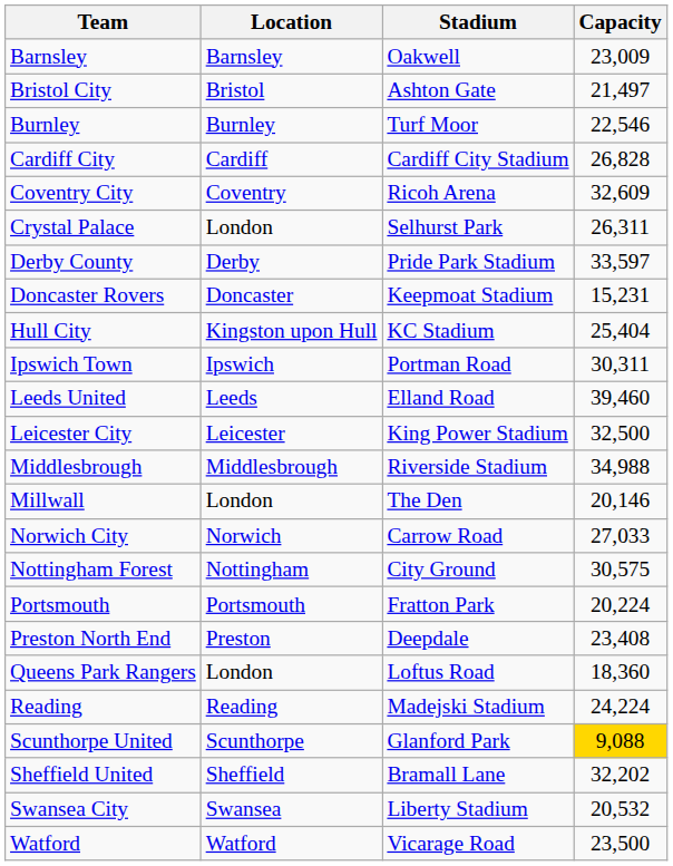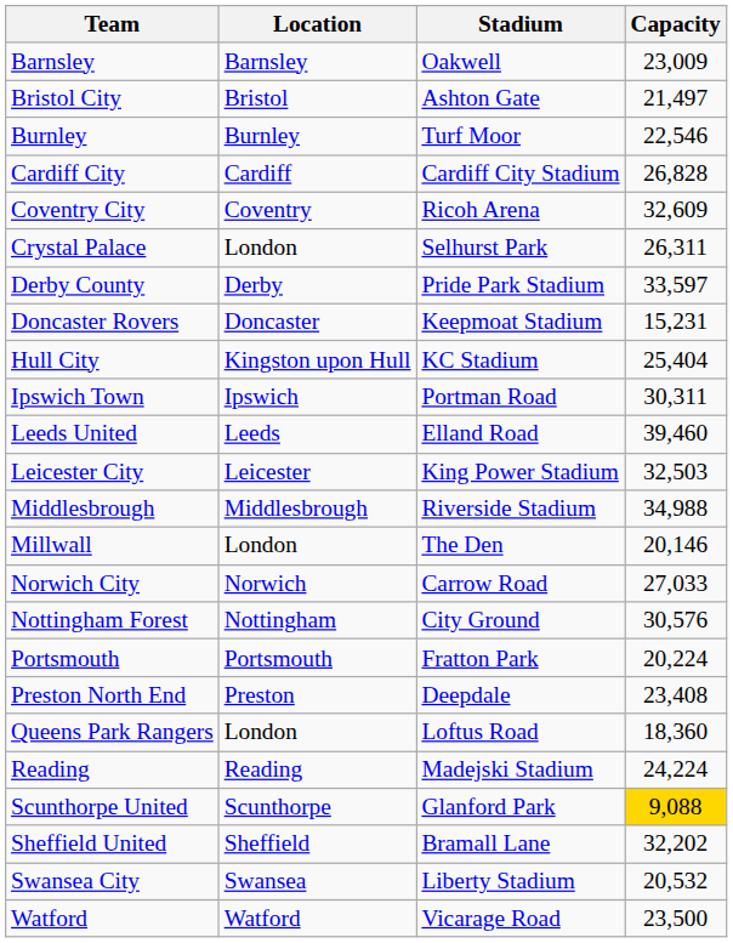 <table class="wikitable sortable">
 <tr>
 <th>Team</th>
 <th>Location</th>
 <th>Stadium</th>
 <th>Capacity</th>
 </tr>
 <tr>
 <td><a href='#'>Barnsley</a></td>
 <td><a href='#'>Barnsley</a></td>
 <td><a href='#'>Oakwell</a></td>
 <td style="text-align:center;">23,009</td>
 </tr>
 <tr>
 <td><a href='#'>Bristol City</a></td>
 <td><a href='#'>Bristol</a></td>
 <td><a href='#'>Ashton Gate</a></td>
 <td style="text-align:center;">21,497</td>
 </tr>
 <tr>
 <td><a href='#'>Burnley</a></td>
 <td><a href='#'>Burnley</a></td>
 <td><a href='#'>Turf Moor</a></td>
 <td style="text-align:center;">22,546</td>
 </tr>
 <tr>
 <td><a href='#'>Cardiff City</a></td>
 <td><a href='#'>Cardiff</a></td>
 <td><a href='#'>Cardiff City Stadium</a></td>
 <td style="text-align:center;">26,828</td>
 </tr>
 <tr>
 <td><a href='#'>Coventry City</a></td>
 <td><a href='#'>Coventry</a></td>
 <td><a href='#'>Ricoh Arena</a></td>
 <td style="text-align:center;">32,609</td>
 </tr>
 <tr>
 <td><a href='#'>Crystal Palace</a></td>
 <td>London</td>
 <td><a href='#'>Selhurst Park</a></td>
 <td style="text-align:center;">26,311</td>
 </tr>
 <tr>
 <td><a href='#'>Derby County</a></td>
 <td><a href='#'>Derby</a></td>
 <td><a href='#'>Pride Park Stadium</a></td>
 <td style="text-align:center;">33,597</td>
 </tr>
 <tr>
 <td><a href='#'>Doncaster Rovers</a></td>
 <td><a href='#'>Doncaster</a></td>
 <td><a href='#'>Keepmoat Stadium</a></td>
 <td style="text-align:center;">15,231</td>
 </tr>
 <tr>
 <td><a href='#'>Hull City</a></td>
 <td><a href='#'>Kingston upon Hull</a></td>
 <td><a href='#'>KC Stadium</a></td>
 <td style="text-align:center;">25,404</td>
 </tr>
 <tr>
 <td><a href='#'>Ipswich Town</a></td>
 <td><a href='#'>Ipswich</a></td>
 <td><a href='#'>Portman Road</a></td>
 <td style="text-align:center;">30,311</td>
 </tr>
 <tr>
 <td><a href='#'>Leeds United</a></td>
 <td><a href='#'>Leeds</a></td>
 <td><a href='#'>Elland Road</a></td>
 <td style="text-align:center;">39,460</td>
 </tr>
 <tr>
 <td><a href='#'>Leicester City</a></td>
 <td><a href='#'>Leicester</a></td>
 <td><a href='#'>King Power Stadium</a></td>
-<td style="text-align:center;">32,500</td>
+<td style="text-align:center;">32,503</td>
 </tr>
 <tr>
 <td><a href='#'>Middlesbrough</a></td>
 <td><a href='#'>Middlesbrough</a></td>
 <td><a href='#'>Riverside Stadium</a></td>
 <td style="text-align:center;">34,988</td>
 </tr>
 <tr>
 <td><a href='#'>Millwall</a></td>
 <td>London</td>
 <td><a href='#'>The Den</a></td>
 <td style="text-align:center;">20,146</td>
 </tr>
 <tr>
 <td><a href='#'>Norwich City</a></td>
 <td><a href='#'>Norwich</a></td>
 <td><a href='#'>Carrow Road</a></td>
 <td style="text-align:center;">27,033</td>
 </tr>
 <tr>
 <td><a href='#'>Nottingham Forest</a></td>
 <td><a href='#'>Nottingham</a></td>
 <td><a href='#'>City Ground</a></td>
-<td style="text-align:center;">30,575</td>
+<td style="text-align:center;">30,576</td>
 </tr>
 <tr>
 <td><a href='#'>Portsmouth</a></td>
 <td><a href='#'>Portsmouth</a></td>
 <td><a href='#'>Fratton Park</a></td>
 <td style="text-align:center;">20,224</td>
 </tr>
 <tr>
 <td><a href='#'>Preston North End</a></td>
 <td><a href='#'>Preston</a></td>
 <td><a href='#'>Deepdale</a></td>
 <td style="text-align:center;">23,408</td>
 </tr>
 <tr>
 <td><a href='#'>Queens Park Rangers</a></td>
 <td>London</td>
 <td><a href='#'>Loftus Road</a></td>
 <td style="text-align:center;">18,360</td>
 </tr>
 <tr>
 <td><a href='#'>Reading</a></td>
 <td><a href='#'>Reading</a></td>
 <td><a href='#'>Madejski Stadium</a></td>
 <td style="text-align:center;">24,224</td>
 </tr>
 <tr>
 <td><a href='#'>Scunthorpe United</a></td>
 <td><a href='#'>Scunthorpe</a></td>
 <td><a href='#'>Glanford Park</a></td>
 <td style="background: gold; text-align:center;">9,088</td>
 </tr>
 <tr>
 <td><a href='#'>Sheffield United</a></td>
 <td><a href='#'>Sheffield</a></td>
 <td><a href='#'>Bramall Lane</a></td>
 <td style="text-align:center;">32,202</td>
 </tr>
 <tr>
 <td><a href='#'>Swansea City</a></td>
 <td><a href='#'>Swansea</a></td>
 <td><a href='#'>Liberty Stadium</a></td>
 <td style="text-align:center;">20,532</td>
 </tr>
 <tr>
 <td><a href='#'>Watford</a></td>
 <td><a href='#'>Watford</a></td>
 <td><a href='#'>Vicarage Road</a></td>
 <td style="text-align:center;">23,500</td>
 </tr>
 </table>
